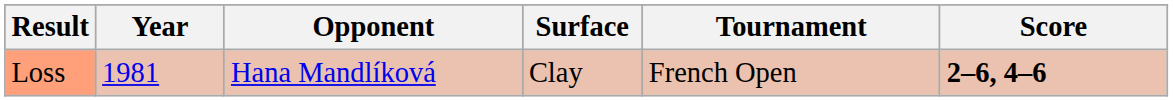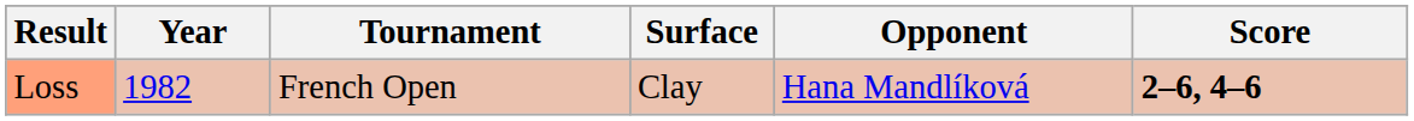 <table class="wikitable">
 <tr>
 <th style="width:40px">Result</th>
 <th style="width:65px">Year</th>
+<th style="width:160px">Tournament</th>
+<th style="width:60px">Surface</th>
 <th style="width:160px">Opponent</th>
-<th style="width:60px">Surface</th>
-<th style="width:160px">Tournament</th>
 <th style="width:120px" class="unsortable">Score</th>
 </tr>
 <tr bgcolor="#EBC2AF">
 <td style="background:#ffa07a;">Loss</td>
-<td><a href='#'>1981</a></td>
+<td><a href='#'>1982</a></td>
+<td>French Open</td>
+<td>Clay</td>
 <td> <a href='#'>Hana Mandlíková</a></td>
-<td>Clay</td>
-<td>French Open</td>
 <td><strong>2–6, 4–6</strong></td>
 </tr>
 </table>
